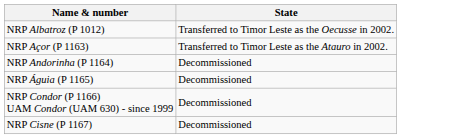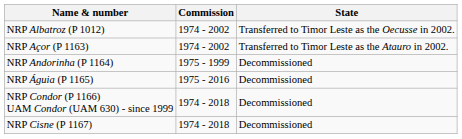 <table class="wikitable">
 <tr align="center">
 <th><strong>Name & number</strong></th>
+<th><strong>Commission</strong></th>
 <th><strong>State</strong></th>
 </tr>
 <tr>
 <td>NRP <em>Albatroz</em> (P 1012)</td>
+<td>1974 - 2002</td>
 <td>Transferred to Timor Leste as the <em>Oecusse</em> in 2002.</td>
 </tr>
 <tr>
 <td>NRP <em>Açor</em> (P 1163)</td>
+<td>1974 - 2002</td>
 <td>Transferred to Timor Leste as the <em>Atauro</em> in 2002.</td>
 </tr>
 <tr>
 <td>NRP <em>Andorinha</em> (P 1164)</td>
+<td>1975 - 1999</td>
 <td>Decommissioned</td>
 </tr>
 <tr>
 <td>NRP <em>Águia</em> (P 1165)</td>
+<td>1975 - 2016</td>
 <td>Decommissioned</td>
 </tr>
 <tr>
 <td>NRP <em>Condor</em> (P 1166)<br>UAM <em>Condor</em> (UAM 630) - since 1999</td>
+<td>1974 - 2018</td>
 <td>Decommissioned </td>
 </tr>
 <tr>
 <td>NRP <em>Cisne</em> (P 1167)</td>
+<td>1974 - 2018</td>
 <td>Decommissioned </td>
 </tr>
 </table>
